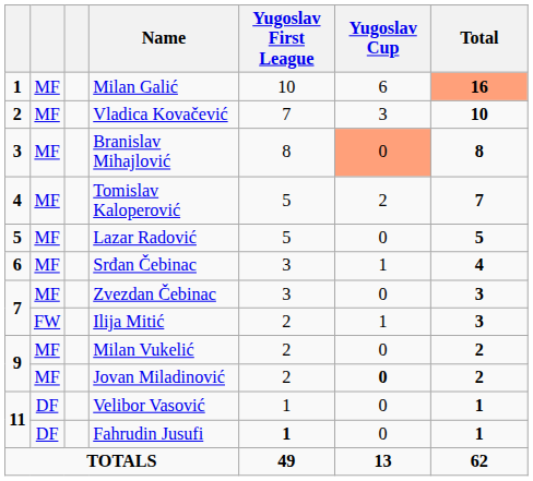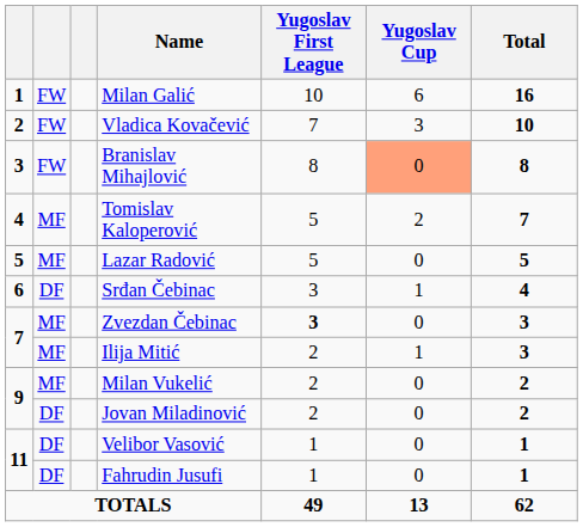 <table class="wikitable" style="text-align:center">
 <tr>
 <th width=15></th>
 <th width=15></th>
 <th width=15></th>
 <th width=128>Name</th>
 <th width=80><strong><a href='#'>Yugoslav First League</a></strong></th>
 <th width=80><strong><a href='#'>Yugoslav Cup</a></strong></th>
 <th width=80><strong>Total</strong></th>
 </tr>
 <tr>
 <td><strong>1</strong></td>
-<td><a href='#'>MF</a></td>
+<td><a href='#'>FW</a></td>
 <td></td>
 <td align=left><a href='#'>Milan Galić</a></td>
 <td>10</td>
 <td>6</td>
-<td style="background: lightsalmon;"><strong>16</strong></td>
+<td><strong>16</strong></td>
 </tr>
 <tr>
 <td><strong>2</strong></td>
-<td><a href='#'>MF</a></td>
+<td><a href='#'>FW</a></td>
 <td></td>
 <td align=left><a href='#'>Vladica Kovačević</a></td>
 <td>7</td>
 <td>3</td>
 <td><strong>10</strong></td>
 </tr>
 <tr>
 <td><strong>3</strong></td>
-<td><a href='#'>MF</a></td>
+<td><a href='#'>FW</a></td>
 <td></td>
 <td align=left><a href='#'>Branislav Mihajlović</a></td>
 <td>8</td>
 <td style="background: lightsalmon;">0</td>
 <td><strong>8</strong></td>
 </tr>
 <tr>
 <td><strong>4</strong></td>
 <td><a href='#'>MF</a></td>
 <td></td>
 <td align=left><a href='#'>Tomislav Kaloperović</a></td>
 <td>5</td>
 <td>2</td>
 <td><strong>7</strong></td>
 </tr>
 <tr>
 <td><strong>5</strong></td>
 <td><a href='#'>MF</a></td>
 <td></td>
 <td align=left><a href='#'>Lazar Radović</a></td>
 <td>5</td>
 <td>0</td>
 <td><strong>5</strong></td>
 </tr>
 <tr>
 <td><strong>6</strong></td>
-<td><a href='#'>MF</a></td>
+<td><a href='#'>DF</a></td>
 <td></td>
 <td align=left><a href='#'>Srđan Čebinac</a></td>
 <td>3</td>
 <td>1</td>
 <td><strong>4</strong></td>
 </tr>
 <tr>
 <td rowspan=2><strong>7</strong></td>
 <td><a href='#'>MF</a></td>
 <td></td>
 <td align=left><a href='#'>Zvezdan Čebinac</a></td>
-<td>3</td>
+<td><strong>3</strong></td>
 <td>0</td>
 <td><strong>3</strong></td>
 </tr>
 <tr>
-<td><a href='#'>FW</a></td>
+<td><a href='#'>MF</a></td>
 <td></td>
 <td align=left><a href='#'>Ilija Mitić</a></td>
 <td>2</td>
 <td>1</td>
 <td><strong>3</strong></td>
 </tr>
 <tr>
 <td rowspan=2><strong>9</strong></td>
 <td><a href='#'>MF</a></td>
 <td></td>
 <td align=left><a href='#'>Milan Vukelić</a></td>
 <td>2</td>
 <td>0</td>
 <td><strong>2</strong></td>
 </tr>
 <tr>
-<td><a href='#'>MF</a></td>
+<td><a href='#'>DF</a></td>
 <td></td>
 <td align=left><a href='#'>Jovan Miladinović</a></td>
 <td>2</td>
-<td><strong>0</strong></td>
+<td>0</td>
 <td><strong>2</strong></td>
 </tr>
 <tr>
 <td rowspan=2><strong>11</strong></td>
 <td><a href='#'>DF</a></td>
 <td></td>
 <td align=left><a href='#'>Velibor Vasović</a></td>
 <td>1</td>
 <td>0</td>
 <td><strong>1</strong></td>
 </tr>
 <tr>
 <td><a href='#'>DF</a></td>
 <td></td>
 <td align=left><a href='#'>Fahrudin Jusufi</a></td>
-<td><strong>1</strong></td>
+<td>1</td>
 <td>0</td>
 <td><strong>1</strong></td>
 </tr>
 <tr>
 <td colspan=4><strong>TOTALS</strong></td>
 <td><strong>49</strong></td>
 <td><strong>13</strong></td>
 <td><strong>62</strong></td>
 </tr>
 </table>
